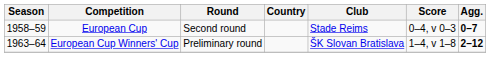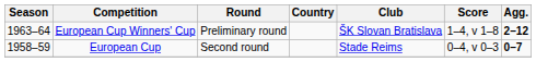 <table class="wikitable">
 <tr>
 <th>Season</th>
 <th>Competition</th>
 <th>Round</th>
 <th>Country</th>
 <th>Club</th>
 <th>Score</th>
 <th>Agg.</th>
 </tr>
 <tr>
+<td rowspan="1">1963–64</td>
+<td rowspan="1" align="center"><a href='#'>European Cup Winners' Cup</a></td>
+<td>Preliminary round</td>
+<td align="center"></td>
+<td><a href='#'>ŠK Slovan Bratislava</a></td>
+<td>1–4, v 1–8</td>
+<td><strong>2–12</strong></td>
+</tr>
+<tr>
 <td rowspan="1">1958–59</td>
 <td rowspan="1" align="center"><a href='#'>European Cup</a></td>
 <td>Second round</td>
 <td align="center"></td>
 <td><a href='#'>Stade Reims</a></td>
 <td>0–4, v 0–3</td>
 <td><strong>0–7</strong></td>
 </tr>
 <tr>
-<td rowspan="1">1963–64</td>
-<td rowspan="1" align="center"><a href='#'>European Cup Winners' Cup</a></td>
-<td>Preliminary round</td>
-<td align="center"></td>
-<td><a href='#'>ŠK Slovan Bratislava</a></td>
-<td>1–4, v 1–8</td>
-<td><strong>2–12</strong></td>
-</tr>
-<tr>
 </tr>
 </table>
